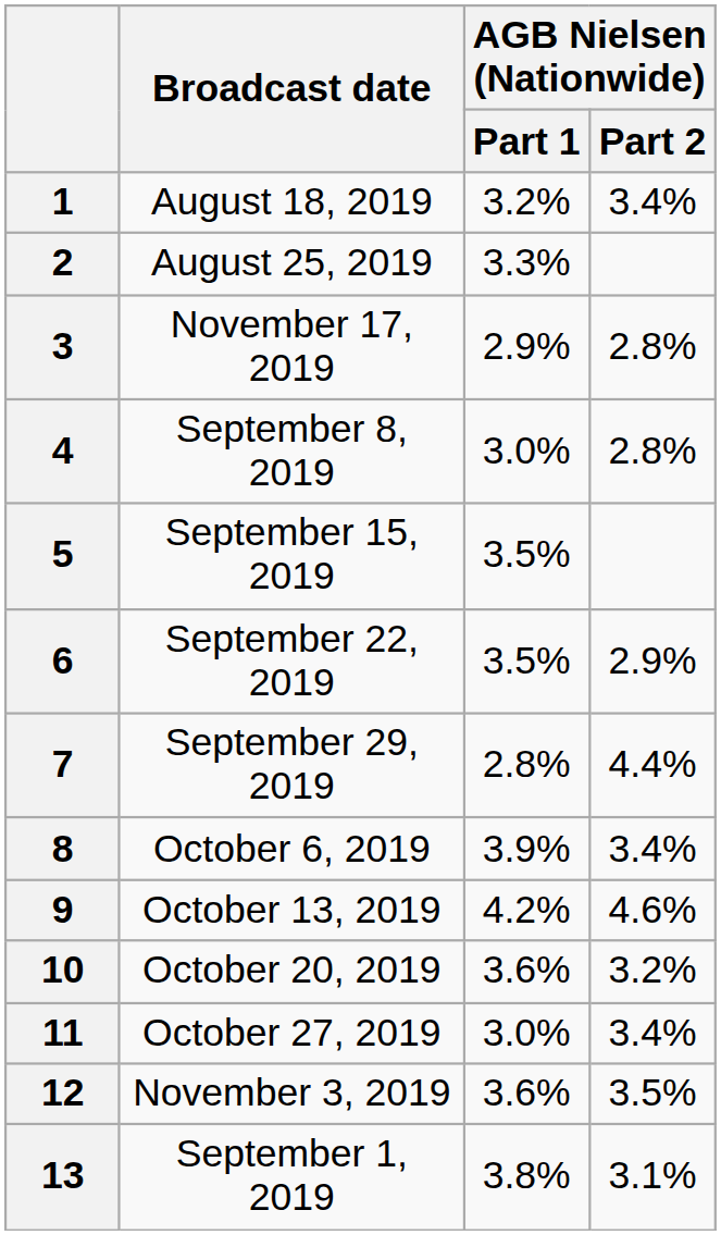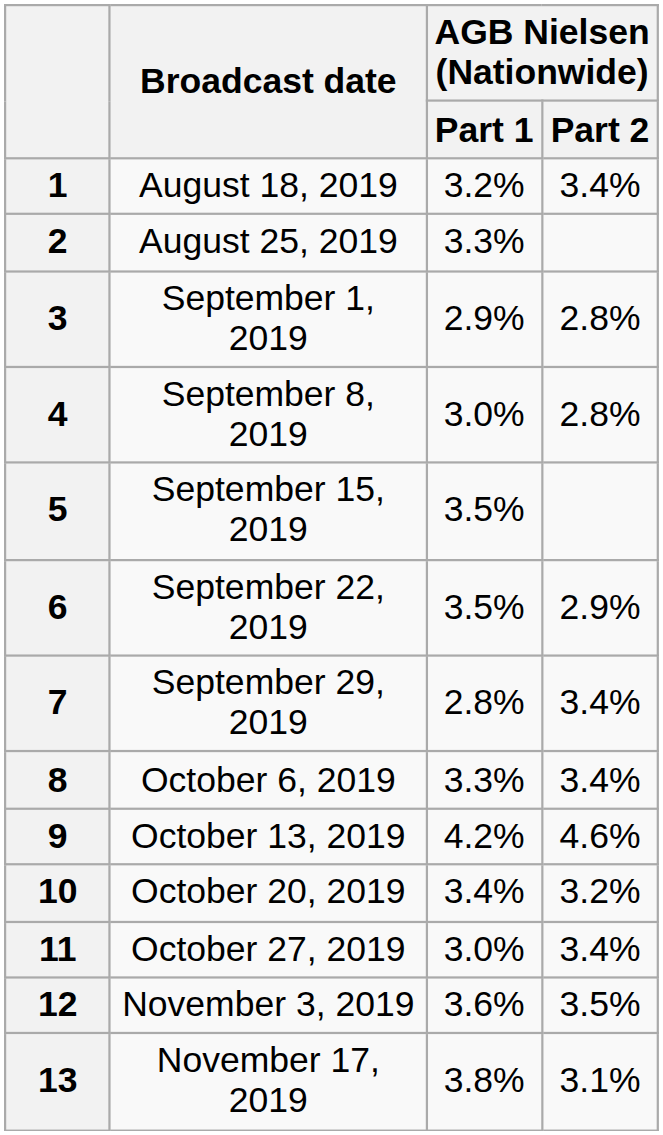 <table class="wikitable" style="text-align:center">
 <tr>
 <th rowspan=2 style=width:40px></th>
 <th rowspan=2 style=width:135px>Broadcast date</th>
 <th colspan=2>AGB Nielsen<br>(Nationwide)</th>
 </tr>
 <tr>
 <th>Part 1</th>
 <th>Part 2</th>
 </tr>
 <tr>
 <th>1</th>
 <td>August 18, 2019</td>
 <td>3.2%</td>
 <td>3.4%</td>
 </tr>
 <tr>
 <th>2</th>
 <td>August 25, 2019</td>
 <td>3.3%</td>
 <td></td>
 </tr>
 <tr>
 <th>3</th>
-<td>November 17, 2019</td>
+<td>September 1, 2019</td>
 <td>2.9%</td>
 <td>2.8%</td>
 </tr>
 <tr>
 <th>4</th>
 <td>September 8, 2019</td>
 <td>3.0%</td>
 <td>2.8%</td>
 </tr>
 <tr>
 <th>5</th>
 <td>September 15, 2019</td>
 <td>3.5%</td>
 <td></td>
 </tr>
 <tr>
 <th>6</th>
 <td>September 22, 2019</td>
 <td>3.5%</td>
 <td>2.9%</td>
 </tr>
 <tr>
 <th>7</th>
 <td>September 29, 2019</td>
 <td>2.8%</td>
-<td>4.4%</td>
+<td>3.4%</td>
 </tr>
 <tr>
 <th>8</th>
 <td>October 6, 2019</td>
-<td>3.9%</td>
+<td>3.3%</td>
 <td>3.4%</td>
 </tr>
 <tr>
 <th>9</th>
 <td>October 13, 2019</td>
 <td>4.2%</td>
 <td>4.6%</td>
 </tr>
 <tr>
 <th>10</th>
 <td>October 20, 2019</td>
-<td>3.6%</td>
+<td>3.4%</td>
 <td>3.2%</td>
 </tr>
 <tr>
 <th>11</th>
 <td>October 27, 2019</td>
 <td>3.0%</td>
 <td>3.4%</td>
 </tr>
 <tr>
 <th>12</th>
 <td>November 3, 2019</td>
 <td>3.6%</td>
 <td>3.5%</td>
 </tr>
 <tr>
 <th>13</th>
-<td>September 1, 2019</td>
+<td>November 17, 2019</td>
 <td>3.8%</td>
 <td>3.1%</td>
 </tr>
 </table>
